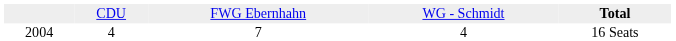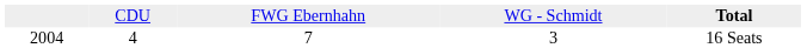 <table border="0" cellpadding="2" cellspacing="0" width="60%">
 <tr bgcolor="#eeeeee" align="center">
 <td></td>
 <td><a href='#'>CDU</a></td>
 <td><a href='#'>FWG Ebernhahn</a></td>
 <td><a href='#'>WG - Schmidt</a></td>
 <td><strong>Total</strong></td>
 </tr>
 <tr align="center">
 <td>2004</td>
 <td>4</td>
 <td>7</td>
-<td>4</td>
+<td>3</td>
 <td>16 Seats</td>
 </tr>
 </table>
